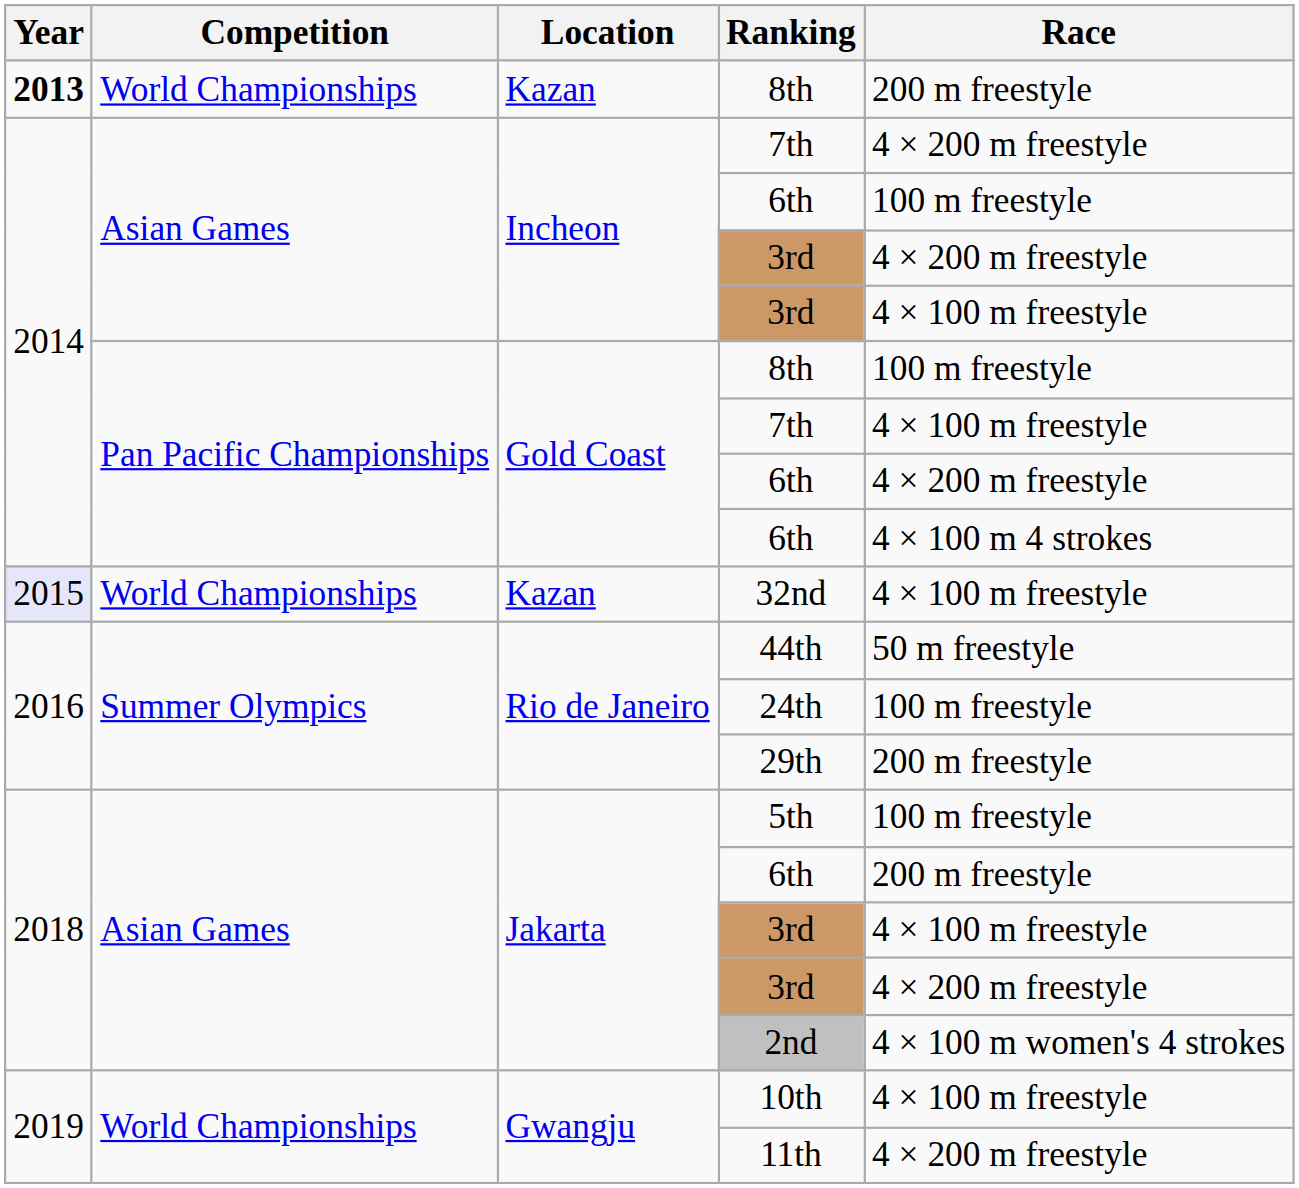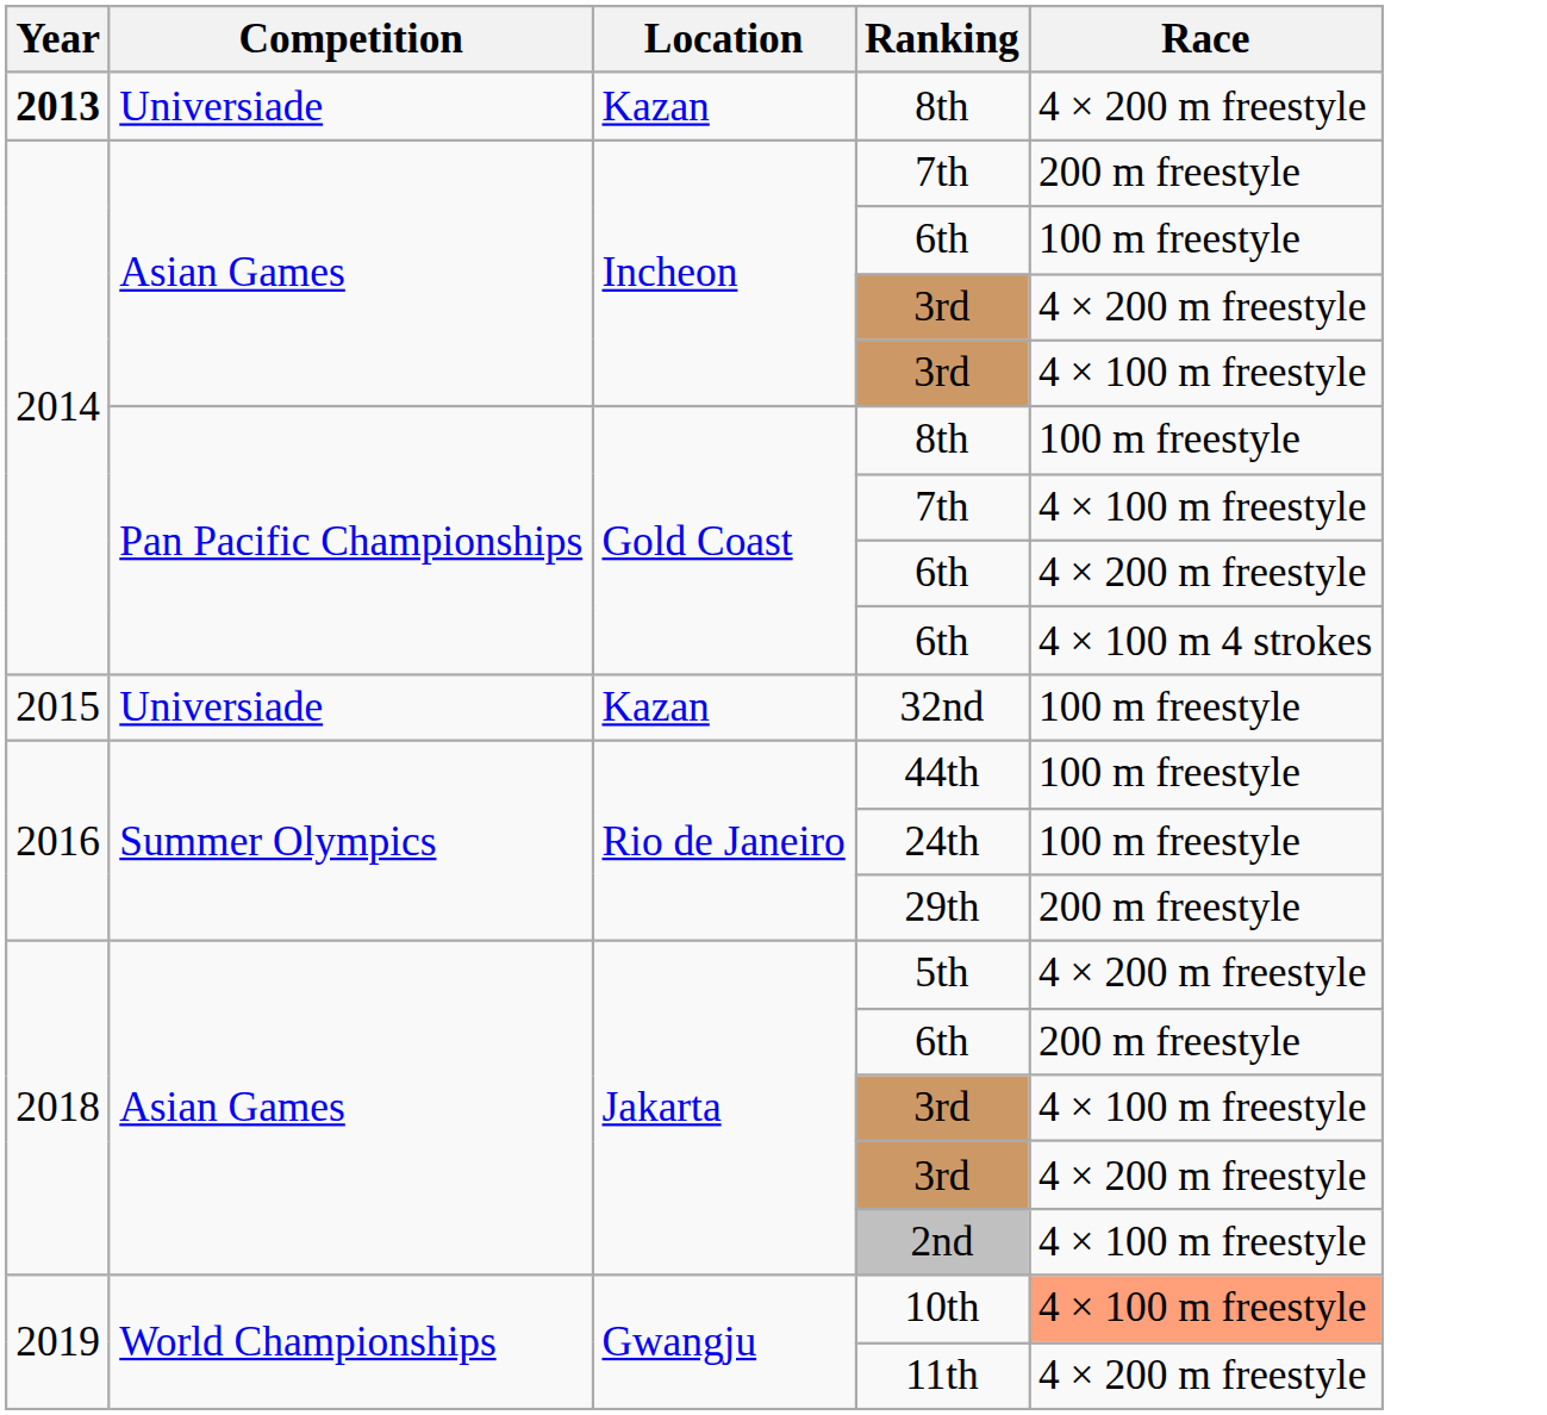 <table class="wikitable">
 <tr>
 <th>Year</th>
 <th>Competition</th>
 <th>Location</th>
 <th>Ranking</th>
 <th>Race</th>
 </tr>
 <tr>
 <td><strong>2013</strong></td>
-<td><a href='#'>World Championships</a></td>
+<td><a href='#'>Universiade</a></td>
 <td><a href='#'>Kazan</a></td>
 <td align="center">8th</td>
-<td>200 m freestyle</td>
+<td>4 × 200 m freestyle</td>
 </tr>
 <tr>
 <td rowspan="8">2014</td>
 <td rowspan="4"><a href='#'>Asian Games</a></td>
 <td rowspan="4"><a href='#'>Incheon</a></td>
 <td align="center">7th </td>
-<td>4 × 200 m freestyle</td>
+<td>200 m freestyle</td>
 </tr>
 <tr>
 <td align="center">6th</td>
 <td>100 m freestyle</td>
 </tr>
 <tr>
 <td align="center" bgcolor="cc9966">3rd</td>
 <td>4 × 200 m freestyle</td>
 </tr>
 <tr>
 <td align="center" bgcolor="cc9966">3rd</td>
 <td>4 × 100 m freestyle</td>
 </tr>
 <tr>
 <td rowspan="4"><a href='#'>Pan Pacific Championships</a></td>
 <td rowspan="4"><a href='#'>Gold Coast</a></td>
 <td align="center">8th</td>
 <td>100 m freestyle</td>
 </tr>
 <tr>
 <td align="center">7th</td>
 <td>4 × 100 m freestyle</td>
 </tr>
 <tr>
 <td align="center">6th</td>
 <td>4 × 200 m freestyle</td>
 </tr>
 <tr>
 <td align="center">6th</td>
 <td>4 × 100 m 4 strokes</td>
 </tr>
 <tr>
-<td style="background: lavender;">2015</td>
-<td><a href='#'>World Championships</a></td>
+<td>2015</td>
+<td><a href='#'>Universiade</a></td>
 <td><a href='#'>Kazan</a></td>
 <td align="center">32nd</td>
-<td>4 × 100 m freestyle</td>
+<td>100 m freestyle</td>
 </tr>
 <tr>
 <td rowspan="3">2016</td>
 <td rowspan="3"><a href='#'>Summer Olympics</a></td>
 <td rowspan="3"><a href='#'>Rio de Janeiro</a></td>
 <td align="center">44th</td>
-<td>50 m freestyle</td>
+<td>100 m freestyle</td>
 </tr>
 <tr>
 <td align="center">24th</td>
 <td>100 m freestyle</td>
 </tr>
 <tr>
 <td align="center">29th</td>
 <td>200 m freestyle</td>
 </tr>
 <tr>
 <td rowspan="5">2018</td>
 <td rowspan="5"><a href='#'>Asian Games</a></td>
 <td rowspan="5"><a href='#'>Jakarta</a></td>
 <td align="center">5th</td>
-<td>100 m freestyle</td>
+<td>4 × 200 m freestyle</td>
 </tr>
 <tr>
 <td align="center">6th</td>
 <td>200 m freestyle</td>
 </tr>
 <tr>
 <td align="center" bgcolor="cc9966">3rd</td>
 <td>4 × 100 m freestyle</td>
 </tr>
 <tr>
 <td align="center" bgcolor="cc9966">3rd</td>
 <td>4 × 200 m freestyle</td>
 </tr>
 <tr>
 <td align="center" bgcolor="silver">2nd</td>
-<td>4 × 100 m women's 4 strokes</td>
+<td>4 × 100 m freestyle</td>
 </tr>
 <tr>
 <td rowspan="2">2019</td>
 <td rowspan="2"><a href='#'>World Championships</a></td>
 <td rowspan="2"><a href='#'>Gwangju</a></td>
 <td align="center">10th</td>
-<td>4 × 100 m freestyle</td>
+<td style="background: lightsalmon;">4 × 100 m freestyle</td>
 </tr>
 <tr>
 <td align="center">11th</td>
 <td>4 × 200 m freestyle</td>
 </tr>
 </table>
